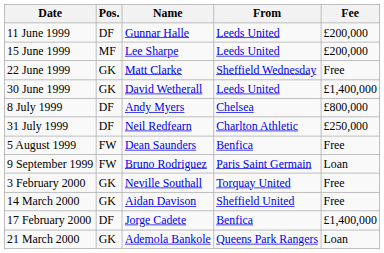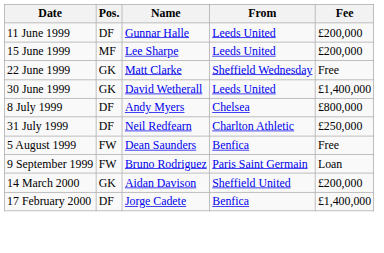 <table class="wikitable">
 <tr>
 <th>Date</th>
 <th>Pos.</th>
 <th>Name</th>
 <th>From</th>
 <th>Fee</th>
 </tr>
 <tr>
 <td>11 June 1999</td>
 <td>DF</td>
 <td><a href='#'>Gunnar Halle</a></td>
 <td><a href='#'>Leeds United</a></td>
 <td>£200,000</td>
 </tr>
 <tr>
 <td>15 June 1999</td>
 <td>MF</td>
 <td><a href='#'>Lee Sharpe</a></td>
 <td><a href='#'>Leeds United</a></td>
 <td>£200,000</td>
 </tr>
 <tr>
 <td>22 June 1999</td>
 <td>GK</td>
 <td><a href='#'>Matt Clarke</a></td>
 <td><a href='#'>Sheffield Wednesday</a></td>
 <td>Free</td>
 </tr>
 <tr>
 <td>30 June 1999</td>
 <td>GK</td>
 <td><a href='#'>David Wetherall</a></td>
 <td><a href='#'>Leeds United</a></td>
 <td>£1,400,000</td>
 </tr>
 <tr>
 <td>8 July 1999</td>
 <td>DF</td>
 <td><a href='#'>Andy Myers</a></td>
 <td><a href='#'>Chelsea</a></td>
 <td>£800,000</td>
 </tr>
 <tr>
 <td>31 July 1999</td>
 <td>DF</td>
 <td><a href='#'>Neil Redfearn</a></td>
 <td><a href='#'>Charlton Athletic</a></td>
 <td>£250,000</td>
 </tr>
 <tr>
 <td>5 August 1999</td>
 <td>FW</td>
 <td><a href='#'>Dean Saunders</a></td>
 <td><a href='#'>Benfica</a></td>
 <td>Free</td>
 </tr>
 <tr>
 <td>9 September 1999</td>
 <td>FW</td>
 <td><a href='#'>Bruno Rodriguez</a></td>
 <td><a href='#'>Paris Saint Germain</a></td>
 <td>Loan</td>
 </tr>
 <tr>
-<td>3 February 2000</td>
-<td>GK</td>
-<td><a href='#'>Neville Southall</a></td>
-<td><a href='#'>Torquay United</a></td>
-<td>Free</td>
-</tr>
-<tr>
 <td>14 March 2000</td>
 <td>GK</td>
 <td><a href='#'>Aidan Davison</a></td>
 <td><a href='#'>Sheffield United</a></td>
-<td>Free</td>
+<td>£200,000</td>
 </tr>
 <tr>
 <td>17 February 2000</td>
 <td>DF</td>
 <td><a href='#'>Jorge Cadete</a></td>
 <td><a href='#'>Benfica</a></td>
 <td>£1,400,000</td>
 </tr>
-<tr>
-<td>21 March 2000</td>
-<td>GK</td>
-<td><a href='#'>Ademola Bankole</a></td>
-<td><a href='#'>Queens Park Rangers</a></td>
-<td>Loan</td>
-</tr>
 </table>
